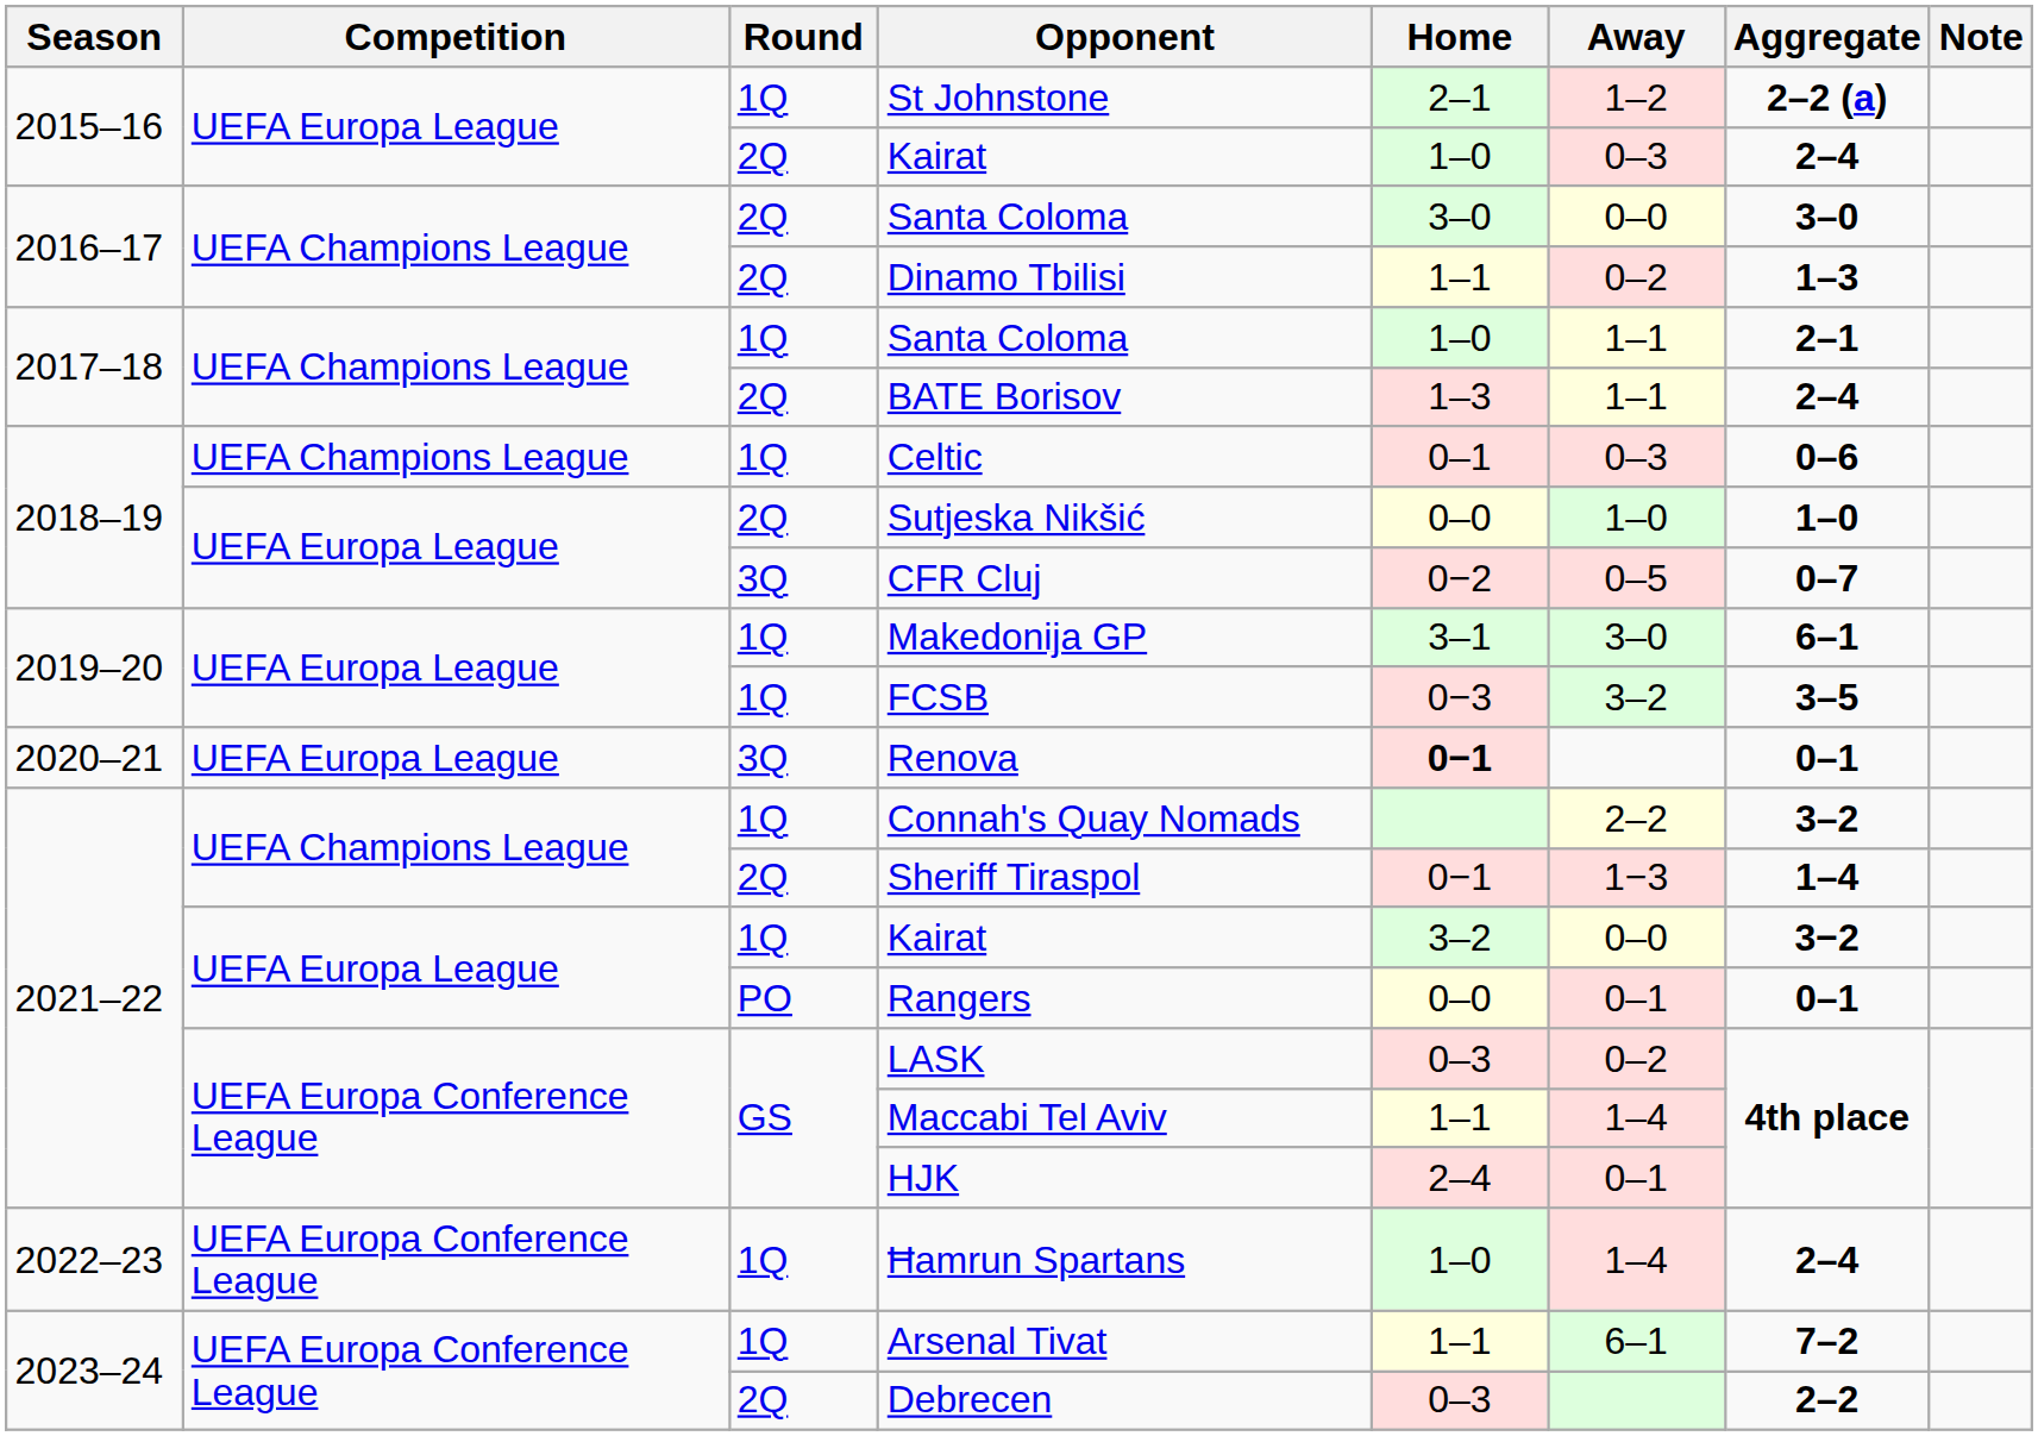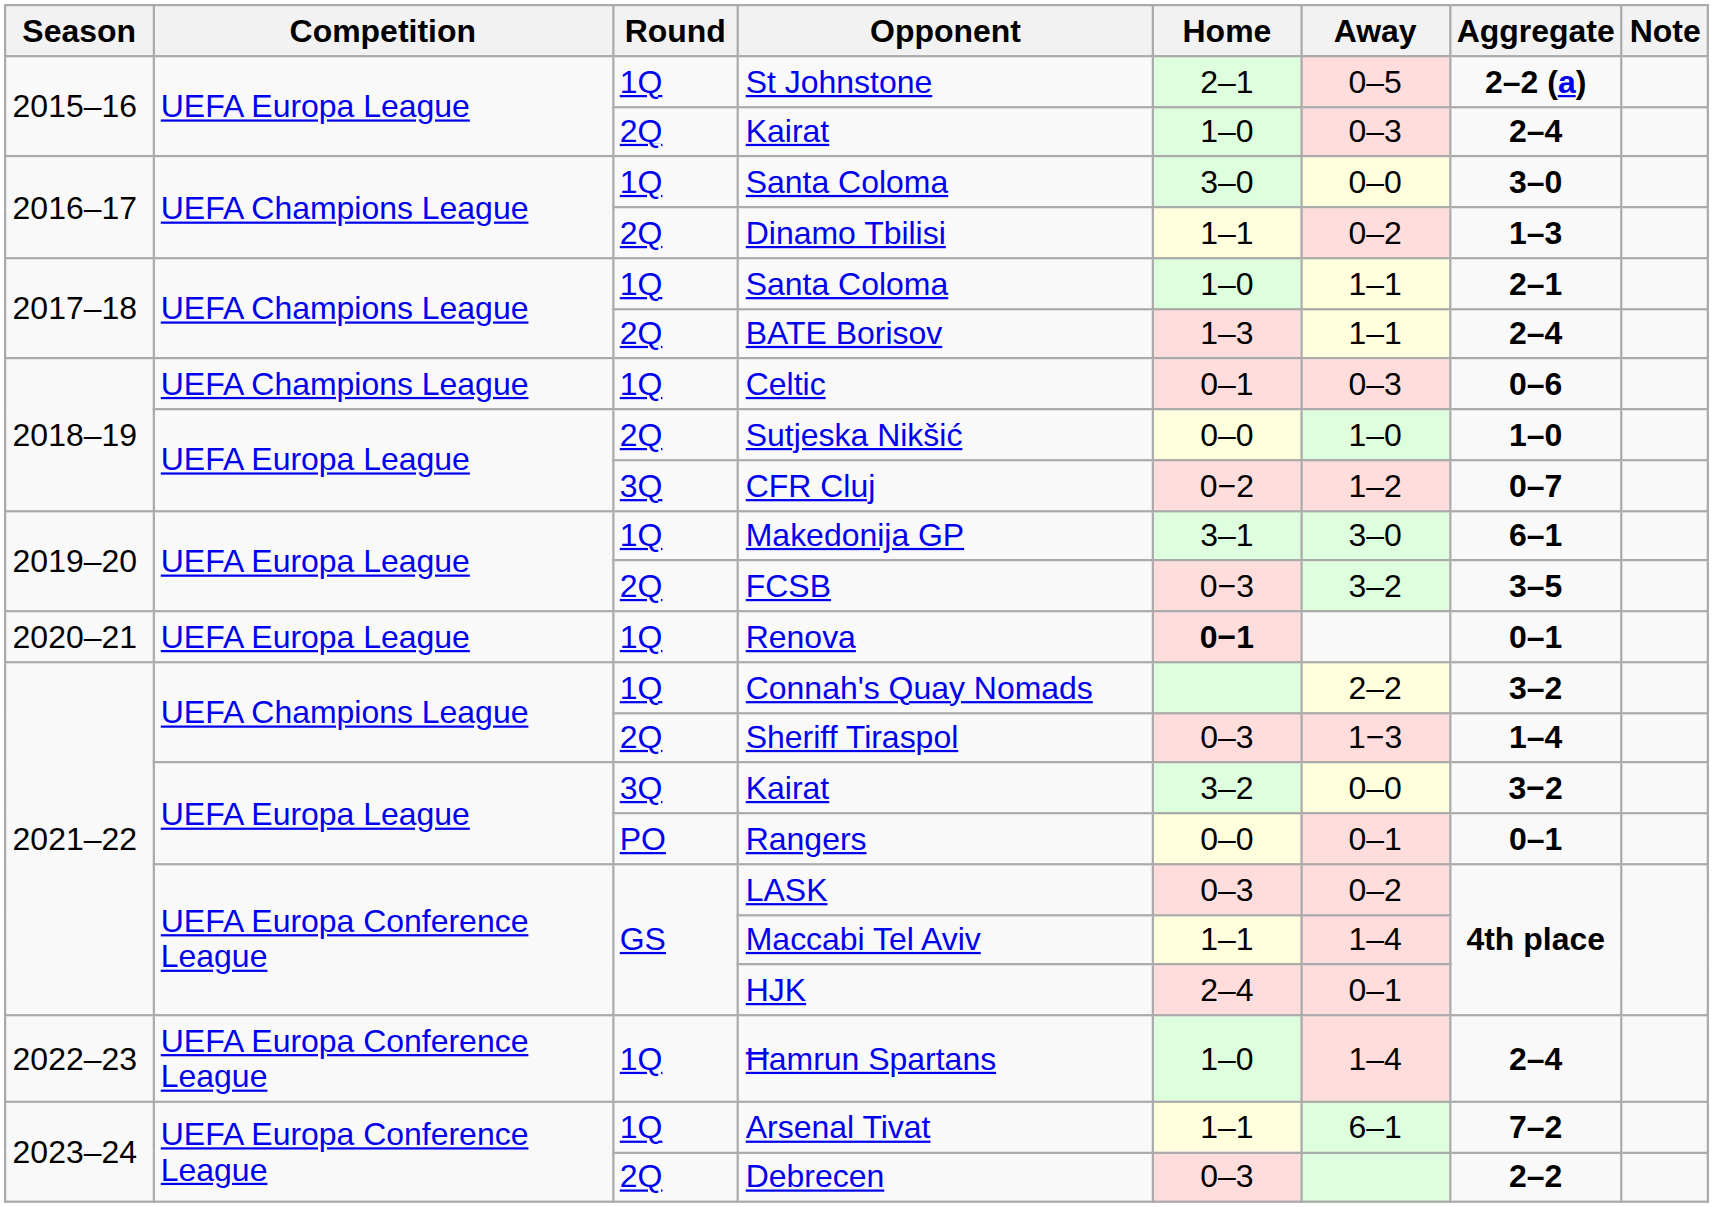 <table class="wikitable" style="font-size:90%; text-align:left;">
 <tr>
 <th width="60">Season</th>
 <th width="200">Competition</th>
 <th width="50">Round</th>
 <th width="180">Opponent</th>
 <th width="60">Home</th>
 <th width="60">Away</th>
 <th width="60">Aggregate</th>
 <th width="30">Note</th>
 </tr>
 <tr>
 <td rowspan="2">2015–16</td>
 <td rowspan="2"><a href='#'>UEFA Europa League</a></td>
 <td><a href='#'>1Q</a></td>
 <td> <a href='#'>St Johnstone</a></td>
 <td bgcolor="#ddffdd" style="text-align:center;">2–1</td>
-<td bgcolor="#ffdddd" style="text-align:center;">1–2</td>
+<td bgcolor="#ffdddd" style="text-align:center;">0–5</td>
 <td style="text-align:center;"><strong>2–2 (<a href='#'>a</a>)</strong></td>
 <td></td>
 </tr>
 <tr>
 <td><a href='#'>2Q</a></td>
 <td> <a href='#'>Kairat</a></td>
 <td bgcolor="#ddffdd" style="text-align:center;">1–0</td>
 <td bgcolor="#ffdddd" style="text-align:center;">0–3</td>
 <td style="text-align:center;"><strong>2–4</strong></td>
 <td></td>
 </tr>
 <tr>
 <td rowspan="2">2016–17</td>
 <td rowspan="2"><a href='#'>UEFA Champions League</a></td>
-<td><a href='#'>2Q</a></td>
+<td><a href='#'>1Q</a></td>
 <td> <a href='#'>Santa Coloma</a></td>
 <td bgcolor="#ddffdd" style="text-align:center;">3–0</td>
 <td bgcolor="#ffffdd" style="text-align:center;">0–0</td>
 <td style="text-align:center;"><strong>3–0</strong></td>
 <td></td>
 </tr>
 <tr>
 <td><a href='#'>2Q</a></td>
 <td> <a href='#'>Dinamo Tbilisi</a></td>
 <td bgcolor="#ffffdd" style="text-align:center;">1–1</td>
 <td bgcolor="#ffdddd" style="text-align:center;">0–2</td>
 <td style="text-align:center;"><strong>1–3</strong></td>
 <td></td>
 </tr>
 <tr>
 <td rowspan="2">2017–18</td>
 <td rowspan="2"><a href='#'>UEFA Champions League</a></td>
 <td><a href='#'>1Q</a></td>
 <td> <a href='#'>Santa Coloma</a></td>
 <td bgcolor="#ddffdd" style="text-align:center;">1–0</td>
 <td bgcolor="#ffffdd" style="text-align:center;">1–1</td>
 <td style="text-align:center;"><strong>2–1</strong></td>
 <td></td>
 </tr>
 <tr>
 <td><a href='#'>2Q</a></td>
 <td> <a href='#'>BATE Borisov</a></td>
 <td bgcolor="#ffdddd" style="text-align:center;">1–3</td>
 <td bgcolor="#ffffdd" style="text-align:center;">1–1</td>
 <td style="text-align:center;"><strong>2–4</strong></td>
 <td></td>
 </tr>
 <tr>
 <td rowspan="3">2018–19</td>
 <td><a href='#'>UEFA Champions League</a></td>
 <td><a href='#'>1Q</a></td>
 <td> <a href='#'>Celtic</a></td>
 <td bgcolor="#ffdddd" style="text-align:center;">0–1</td>
 <td bgcolor="#ffdddd" style="text-align:center;">0–3</td>
 <td style="text-align:center;"><strong>0–6</strong></td>
 <td></td>
 </tr>
 <tr>
 <td rowspan="2"><a href='#'>UEFA Europa League</a></td>
 <td><a href='#'>2Q</a></td>
 <td> <a href='#'>Sutjeska Nikšić</a></td>
 <td bgcolor="#ffffdd" style="text-align:center;">0–0</td>
 <td bgcolor="#ddffdd" style="text-align:center;">1–0</td>
 <td style="text-align:center;"><strong>1–0</strong></td>
 <td></td>
 </tr>
 <tr>
 <td><a href='#'>3Q</a></td>
 <td> <a href='#'>CFR Cluj</a></td>
 <td bgcolor="#ffdddd" style="text-align:center;">0−2</td>
-<td bgcolor="#ffdddd" style="text-align:center;">0–5</td>
+<td bgcolor="#ffdddd" style="text-align:center;">1–2</td>
 <td style="text-align:center;"><strong>0–7</strong></td>
 <td></td>
 </tr>
 <tr>
 <td rowspan="2">2019–20</td>
 <td rowspan="2"><a href='#'>UEFA Europa League</a></td>
 <td><a href='#'>1Q</a></td>
 <td> <a href='#'>Makedonija GP</a></td>
 <td bgcolor="#ddffdd" style="text-align:center;">3–1</td>
 <td bgcolor="#ddffdd" style="text-align:center;">3–0</td>
 <td style="text-align:center;"><strong>6–1</strong></td>
 <td></td>
 </tr>
 <tr>
-<td><a href='#'>1Q</a></td>
+<td><a href='#'>2Q</a></td>
 <td> <a href='#'>FCSB</a></td>
 <td bgcolor="#ffdddd" style="text-align:center;">0−3</td>
 <td bgcolor="#ddffdd" style="text-align:center;">3–2</td>
 <td style="text-align:center;"><strong>3–5</strong></td>
 <td></td>
 </tr>
 <tr>
 <td>2020–21</td>
 <td><a href='#'>UEFA Europa League</a></td>
-<td><a href='#'>3Q</a></td>
+<td><a href='#'>1Q</a></td>
 <td> <a href='#'>Renova</a></td>
 <td bgcolor="#ffdddd" style="text-align:center;"><strong>0−1</strong></td>
 <td></td>
 <td style="text-align:center;"><strong>0–1</strong></td>
 <td></td>
 </tr>
 <tr>
 <td rowspan="7">2021–22</td>
 <td rowspan="2"><a href='#'>UEFA Champions League</a></td>
 <td><a href='#'>1Q</a></td>
 <td> <a href='#'>Connah's Quay Nomads</a></td>
 <td bgcolor="#ddffdd" style="text-align:center;"></td>
 <td bgcolor="#ffffdd" style="text-align:center;">2–2</td>
 <td style="text-align:center;"><strong>3–2</strong></td>
 <td></td>
 </tr>
 <tr>
 <td><a href='#'>2Q</a></td>
 <td> <a href='#'>Sheriff Tiraspol</a></td>
-<td bgcolor="#ffdddd" style="text-align:center;">0−1</td>
+<td bgcolor="#ffdddd" style="text-align:center;">0–3</td>
 <td bgcolor="#ffdddd" style="text-align:center;">1−3</td>
 <td style="text-align:center;"><strong>1–4</strong></td>
 <td></td>
 </tr>
 <tr>
 <td rowspan="2"><a href='#'>UEFA Europa League</a></td>
-<td><a href='#'>1Q</a></td>
+<td><a href='#'>3Q</a></td>
 <td> <a href='#'>Kairat</a></td>
 <td bgcolor="#ddffdd" style="text-align:center;">3–2 </td>
 <td bgcolor="#ffffdd" style="text-align:center;">0–0</td>
 <td style="text-align:center;"><strong>3−2</strong></td>
 <td></td>
 </tr>
 <tr>
 <td><a href='#'>PO</a></td>
 <td> <a href='#'>Rangers</a></td>
 <td bgcolor="#ffffdd" style="text-align:center;">0–0</td>
 <td bgcolor="#ffdddd" style="text-align:center;">0–1</td>
 <td style="text-align:center;"><strong>0–1</strong></td>
 <td></td>
 </tr>
 <tr>
 <td rowspan="3"><a href='#'>UEFA Europa Conference League</a></td>
 <td rowspan="3"><a href='#'>GS</a></td>
 <td align="left"> <a href='#'>LASK</a></td>
 <td bgcolor="#ffdddd" style="text-align:center;">0–3</td>
 <td bgcolor="#ffdddd" style="text-align:center;">0–2</td>
 <td rowspan=3 align="center"><strong>4th place</strong></td>
 <td rowspan="3"></td>
 </tr>
 <tr>
 <td align="left"> <a href='#'>Maccabi Tel Aviv</a></td>
 <td bgcolor="#ffffdd" style="text-align:center;">1–1</td>
 <td bgcolor="#ffdddd" style="text-align:center;">1–4</td>
 </tr>
 <tr>
 <td align="left"> <a href='#'>HJK</a></td>
 <td bgcolor="#ffdddd" style="text-align:center;">2–4</td>
 <td bgcolor="#ffdddd" style="text-align:center;">0–1</td>
 </tr>
 <tr>
 <td>2022–23</td>
 <td><a href='#'>UEFA Europa Conference League</a></td>
 <td><a href='#'>1Q</a></td>
 <td> <a href='#'>Ħamrun Spartans</a></td>
 <td bgcolor="#ddffdd" style="text-align:center;">1–0</td>
 <td bgcolor="#ffdddd" style="text-align:center;">1–4</td>
 <td style="text-align:center;"><strong>2–4</strong></td>
 <td></td>
 </tr>
 <tr>
 <td rowspan="2">2023–24</td>
 <td rowspan="2"><a href='#'>UEFA Europa Conference League</a></td>
 <td><a href='#'>1Q</a></td>
 <td> <a href='#'>Arsenal Tivat</a></td>
 <td bgcolor="#ffffdd" style="text-align:center;">1–1</td>
 <td bgcolor="#ddffdd" style="text-align:center;">6–1</td>
 <td style="text-align:center;"><strong>7–2</strong></td>
 <td></td>
 </tr>
 <tr>
 <td><a href='#'>2Q</a></td>
 <td> <a href='#'>Debrecen</a></td>
 <td bgcolor="#ffdddd" style="text-align:center;">0–3</td>
 <td bgcolor="#ddffdd" style="text-align:center;"></td>
 <td style="text-align:center;"><strong>2–2</strong> </td>
 <td></td>
 </tr>
 </table>
